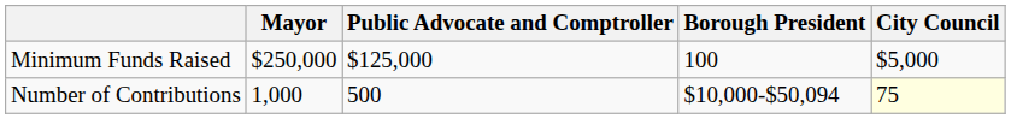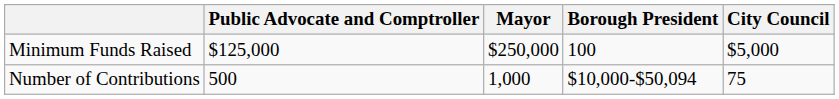 <table class="wikitable">
 <tr>
 <th></th>
+<th>Public Advocate and Comptroller</th>
 <th>Mayor</th>
-<th>Public Advocate and Comptroller</th>
 <th>Borough President</th>
 <th>City Council</th>
 </tr>
 <tr>
 <td>Minimum Funds Raised</td>
+<td>$125,000</td>
 <td>$250,000</td>
-<td>$125,000</td>
 <td>100</td>
 <td>$5,000</td>
 </tr>
 <tr>
 <td>Number of Contributions</td>
+<td>500</td>
 <td>1,000</td>
-<td>500</td>
 <td>$10,000-$50,094</td>
-<td style="background: lightyellow;">75</td>
+<td>75</td>
 </tr>
 </table>
